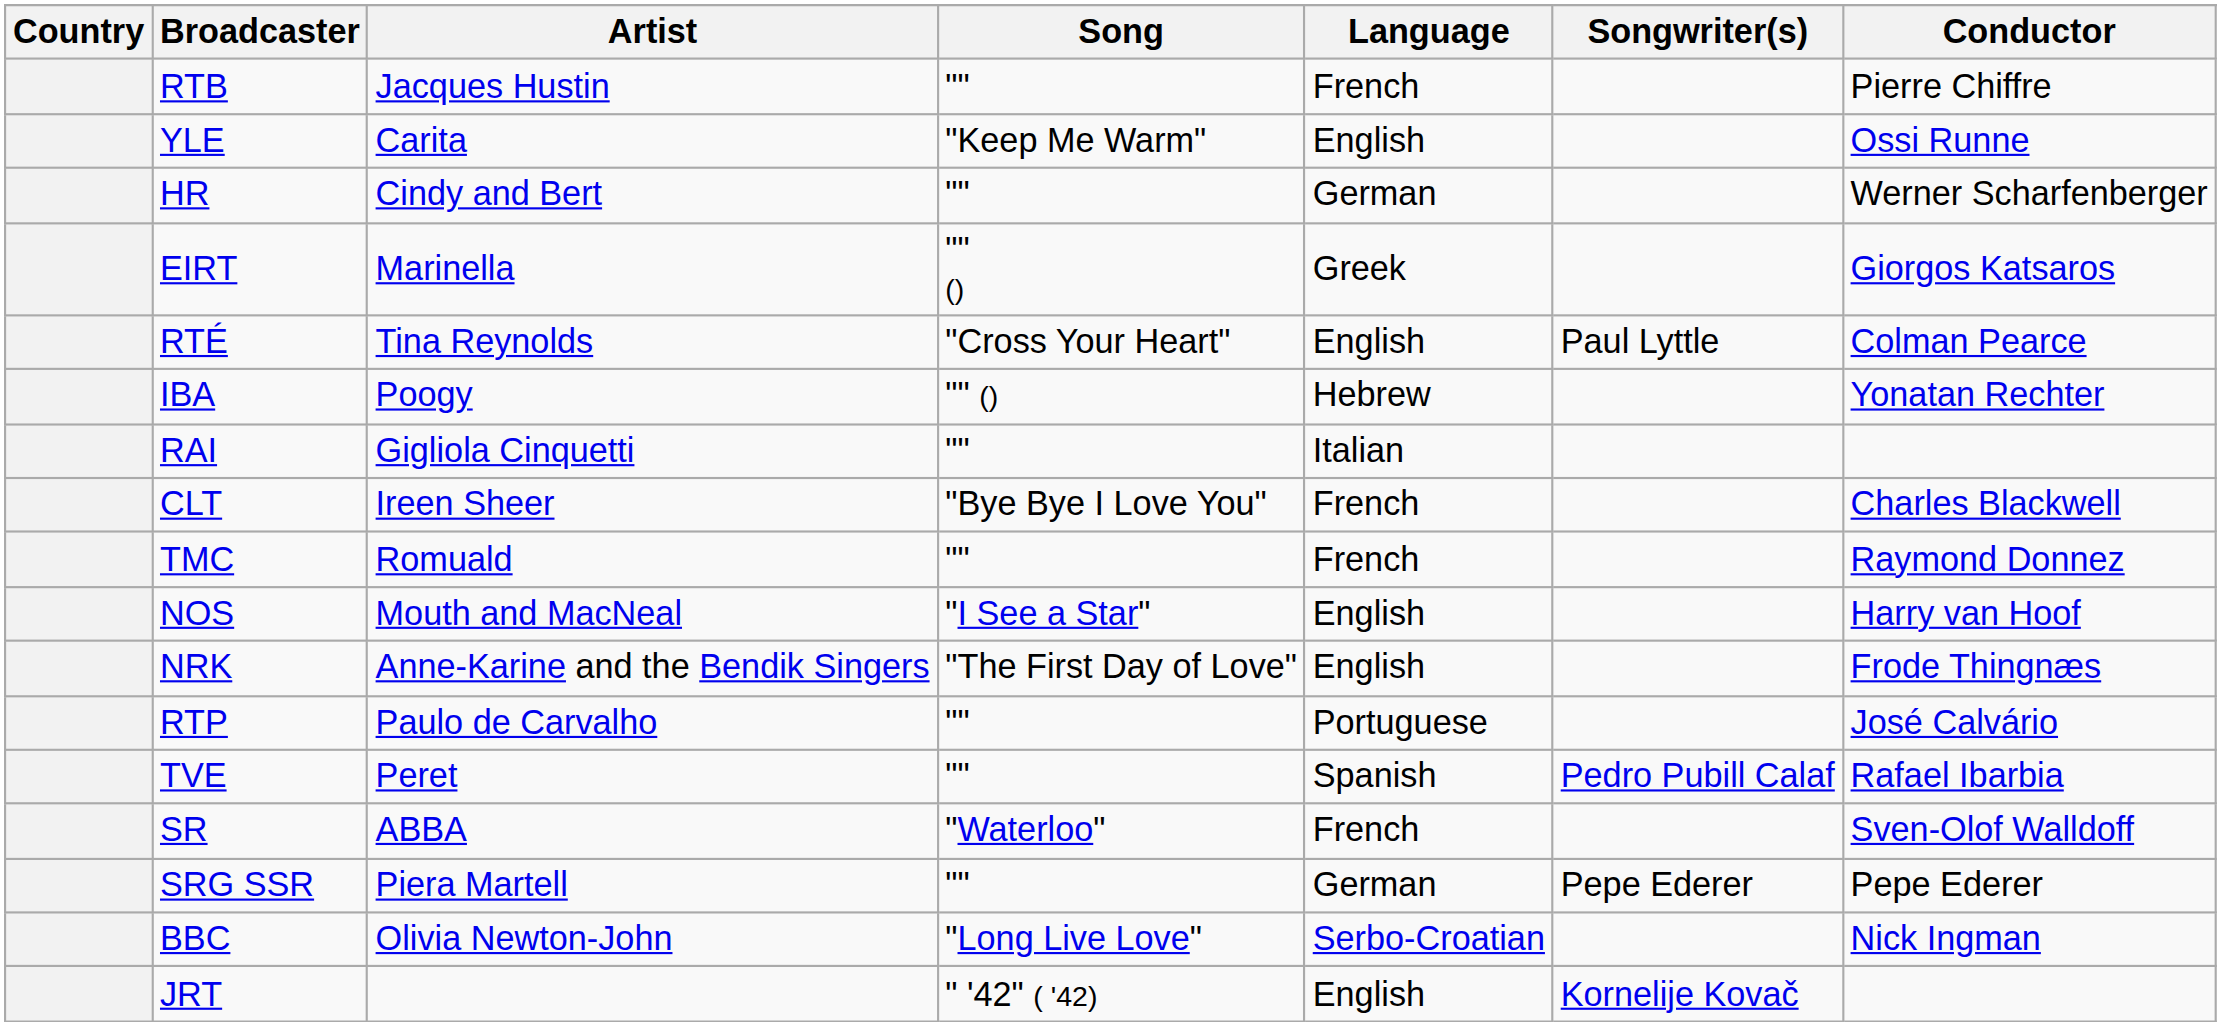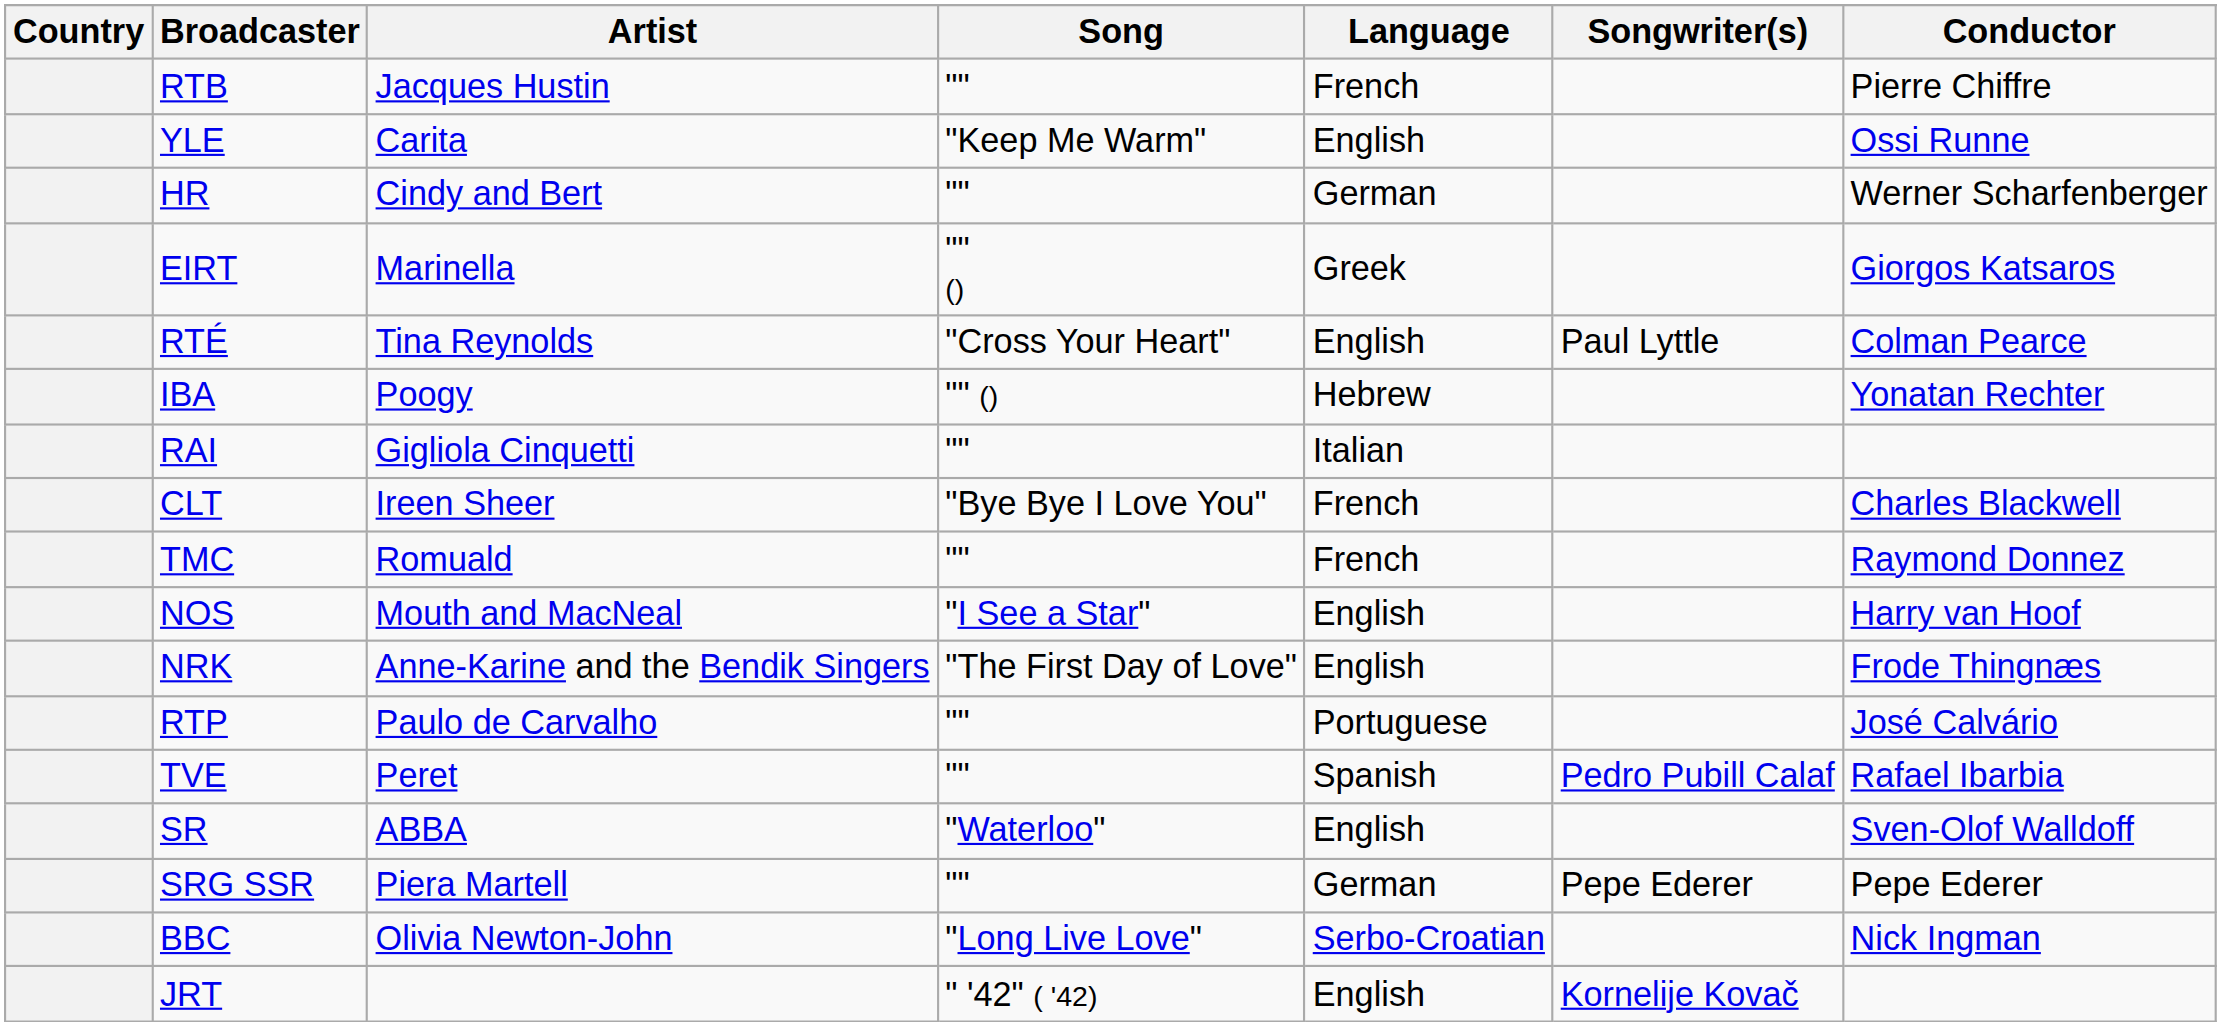 <table class="wikitable plainrowheaders sticky-header">
 <tr>
 </tr>
 <tr>
 <th scope="col">Country</th>
 <th scope="col">Broadcaster</th>
 <th scope="col">Artist</th>
 <th scope="col">Song</th>
 <th scope="col">Language</th>
 <th scope="col">Songwriter(s)</th>
 <th scope="col">Conductor</th>
 </tr>
 <tr>
 <th scope="row"></th>
 <td><a href='#'>RTB</a></td>
 <td><a href='#'>Jacques Hustin</a></td>
 <td>""</td>
 <td>French</td>
 <td></td>
 <td>Pierre Chiffre</td>
 </tr>
 <tr>
 <th scope="row"></th>
 <td><a href='#'>YLE</a></td>
 <td><a href='#'>Carita</a></td>
 <td>"Keep Me Warm"</td>
 <td>English</td>
 <td></td>
 <td><a href='#'>Ossi Runne</a></td>
 </tr>
 <tr>
 <th scope="row"></th>
 <td><a href='#'>HR</a></td>
 <td><a href='#'>Cindy and Bert</a></td>
 <td>""</td>
 <td>German</td>
 <td></td>
 <td>Werner Scharfenberger</td>
 </tr>
 <tr>
 <th scope="row"></th>
 <td><a href='#'>EIRT</a></td>
 <td><a href='#'>Marinella</a></td>
 <td>""<br><small>()</small></td>
 <td>Greek</td>
 <td></td>
 <td><a href='#'>Giorgos Katsaros</a></td>
 </tr>
 <tr>
 <th scope="row"></th>
 <td><a href='#'>RTÉ</a></td>
 <td><a href='#'>Tina Reynolds</a></td>
 <td>"Cross Your Heart"</td>
 <td>English</td>
 <td>Paul Lyttle</td>
 <td><a href='#'>Colman Pearce</a></td>
 </tr>
 <tr>
 <th scope="row"></th>
 <td><a href='#'>IBA</a></td>
 <td><a href='#'>Poogy</a></td>
 <td>"" <small>()</small></td>
 <td>Hebrew</td>
 <td></td>
 <td><a href='#'>Yonatan Rechter</a></td>
 </tr>
 <tr>
 <th scope="row"></th>
 <td><a href='#'>RAI</a></td>
 <td><a href='#'>Gigliola Cinquetti</a></td>
 <td>""</td>
 <td>Italian</td>
 <td></td>
 <td></td>
 </tr>
 <tr>
 <th scope="row"></th>
 <td><a href='#'>CLT</a></td>
 <td><a href='#'>Ireen Sheer</a></td>
 <td>"Bye Bye I Love You"</td>
 <td>French</td>
 <td></td>
 <td><a href='#'>Charles Blackwell</a></td>
 </tr>
 <tr>
 <th scope="row"></th>
 <td><a href='#'>TMC</a></td>
 <td><a href='#'>Romuald</a></td>
 <td>""</td>
 <td>French</td>
 <td></td>
 <td><a href='#'>Raymond Donnez</a></td>
 </tr>
 <tr>
 <th scope="row"></th>
 <td><a href='#'>NOS</a></td>
 <td><a href='#'>Mouth and MacNeal</a></td>
 <td>"<a href='#'>I See a Star</a>"</td>
 <td>English</td>
 <td></td>
 <td><a href='#'>Harry van Hoof</a></td>
 </tr>
 <tr>
 <th scope="row"></th>
 <td><a href='#'>NRK</a></td>
 <td><a href='#'>Anne-Karine</a> and the <a href='#'>Bendik Singers</a></td>
 <td>"The First Day of Love"</td>
 <td>English</td>
 <td></td>
 <td><a href='#'>Frode Thingnæs</a></td>
 </tr>
 <tr>
 <th scope="row"></th>
 <td><a href='#'>RTP</a></td>
 <td><a href='#'>Paulo de Carvalho</a></td>
 <td>""</td>
 <td>Portuguese</td>
 <td></td>
 <td><a href='#'>José Calvário</a></td>
 </tr>
 <tr>
 <th scope="row"></th>
 <td><a href='#'>TVE</a></td>
 <td><a href='#'>Peret</a></td>
 <td>""</td>
 <td>Spanish</td>
 <td><a href='#'>Pedro Pubill Calaf</a></td>
 <td><a href='#'>Rafael Ibarbia</a></td>
 </tr>
 <tr>
 <th scope="row"></th>
 <td><a href='#'>SR</a></td>
 <td><a href='#'>ABBA</a></td>
 <td>"<a href='#'>Waterloo</a>"</td>
-<td>French</td>
+<td>English</td>
 <td></td>
 <td><a href='#'>Sven-Olof Walldoff</a></td>
 </tr>
 <tr>
 <th scope="row"></th>
 <td><a href='#'>SRG SSR</a></td>
 <td><a href='#'>Piera Martell</a></td>
 <td>""</td>
 <td>German</td>
 <td>Pepe Ederer</td>
 <td>Pepe Ederer</td>
 </tr>
 <tr>
 <th scope="row"></th>
 <td><a href='#'>BBC</a></td>
 <td><a href='#'>Olivia Newton-John</a></td>
 <td>"<a href='#'>Long Live Love</a>"</td>
 <td><a href='#'>Serbo-Croatian</a></td>
 <td></td>
 <td><a href='#'>Nick Ingman</a></td>
 </tr>
 <tr>
 <th scope="row"></th>
 <td><a href='#'>JRT</a></td>
 <td></td>
 <td>" '42" <small>( '42)</small></td>
 <td>English</td>
 <td><a href='#'>Kornelije Kovač</a></td>
 <td></td>
 </tr>
 </table>
